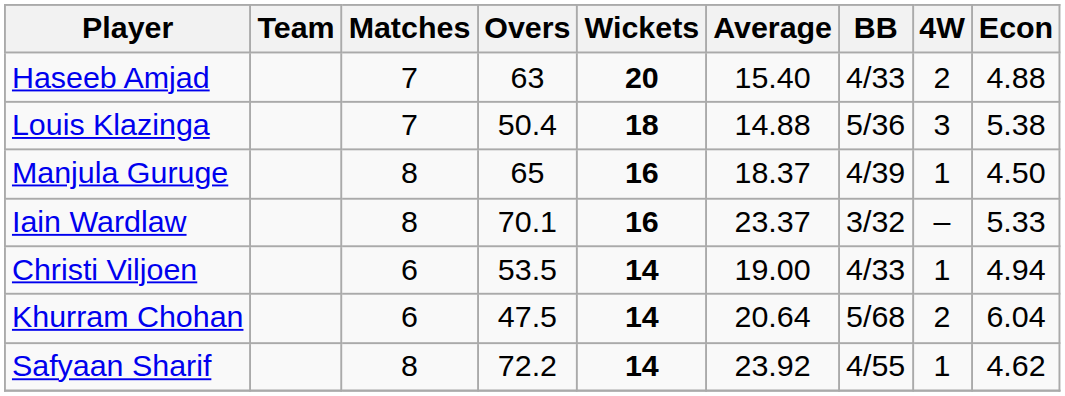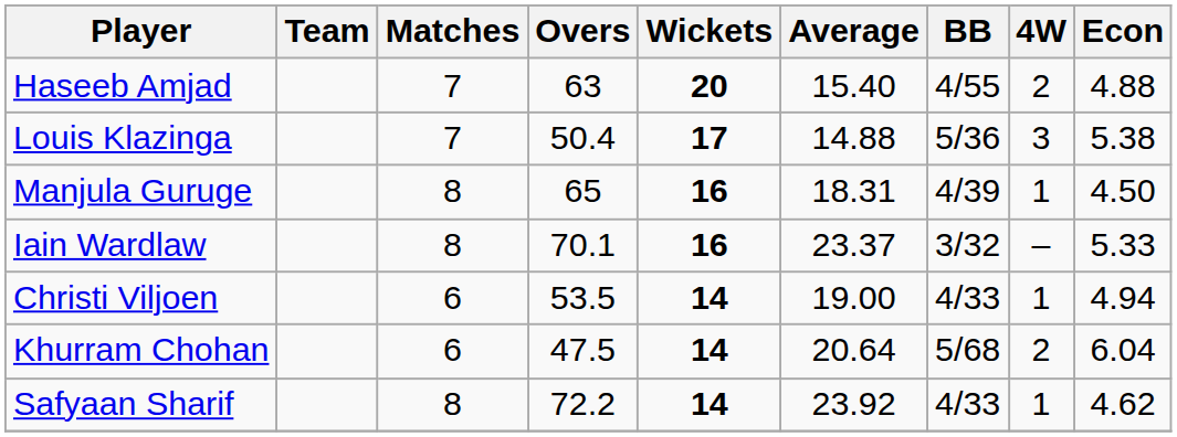 <table class="wikitable" style="text-align:center;">
 <tr>
 <th>Player</th>
 <th>Team</th>
 <th>Matches</th>
 <th>Overs</th>
 <th>Wickets</th>
 <th>Average</th>
 <th>BB</th>
 <th>4W</th>
 <th>Econ</th>
 </tr>
 <tr>
 <td style="text-align:left;"><a href='#'>Haseeb Amjad</a></td>
 <td style="text-align:left;"></td>
 <td>7</td>
 <td>63</td>
 <td><strong>20</strong></td>
 <td>15.40</td>
-<td>4/33</td>
+<td>4/55</td>
 <td>2</td>
 <td>4.88</td>
 </tr>
 <tr>
 <td style="text-align:left;"><a href='#'>Louis Klazinga</a></td>
 <td style="text-align:left;"></td>
 <td>7</td>
 <td>50.4</td>
-<td><strong>18</strong></td>
+<td><strong>17</strong></td>
 <td>14.88</td>
 <td>5/36</td>
 <td>3</td>
 <td>5.38</td>
 </tr>
 <tr>
 <td style="text-align:left;"><a href='#'>Manjula Guruge</a></td>
 <td style="text-align:left;"></td>
 <td>8</td>
 <td>65</td>
 <td><strong>16</strong></td>
-<td>18.37</td>
+<td>18.31</td>
 <td>4/39</td>
 <td>1</td>
 <td>4.50</td>
 </tr>
 <tr>
 <td style="text-align:left;"><a href='#'>Iain Wardlaw</a></td>
 <td style="text-align:left;"></td>
 <td>8</td>
 <td>70.1</td>
 <td><strong>16</strong></td>
 <td>23.37</td>
 <td>3/32</td>
 <td>–</td>
 <td>5.33</td>
 </tr>
 <tr>
 <td style="text-align:left;"><a href='#'>Christi Viljoen</a></td>
 <td style="text-align:left;"></td>
 <td>6</td>
 <td>53.5</td>
 <td><strong>14</strong></td>
 <td>19.00</td>
 <td>4/33</td>
 <td>1</td>
 <td>4.94</td>
 </tr>
 <tr>
 <td style="text-align:left;"><a href='#'>Khurram Chohan</a></td>
 <td style="text-align:left;"></td>
 <td>6</td>
 <td>47.5</td>
 <td><strong>14</strong></td>
 <td>20.64</td>
 <td>5/68</td>
 <td>2</td>
 <td>6.04</td>
 </tr>
 <tr>
 <td style="text-align:left;"><a href='#'>Safyaan Sharif</a></td>
 <td style="text-align:left;"></td>
 <td>8</td>
 <td>72.2</td>
 <td><strong>14</strong></td>
 <td>23.92</td>
-<td>4/55</td>
+<td>4/33</td>
 <td>1</td>
 <td>4.62</td>
 </tr>
 <tr>
 </tr>
 </table>
